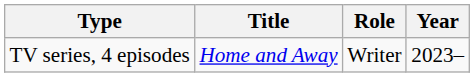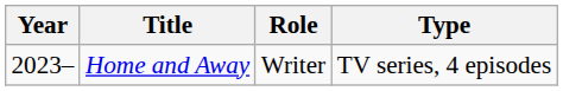 <table class="wikitable">
 <tr>
-<th>Type</th>
+<th>Year</th>
 <th>Title</th>
 <th>Role</th>
-<th>Year</th>
+<th>Type</th>
 </tr>
 <tr>
-<td>TV series, 4 episodes</td>
+<td>2023–</td>
 <td><em><a href='#'>Home and Away</a></em></td>
 <td>Writer</td>
-<td>2023–</td>
+<td>TV series, 4 episodes</td>
 </tr>
 </table>
